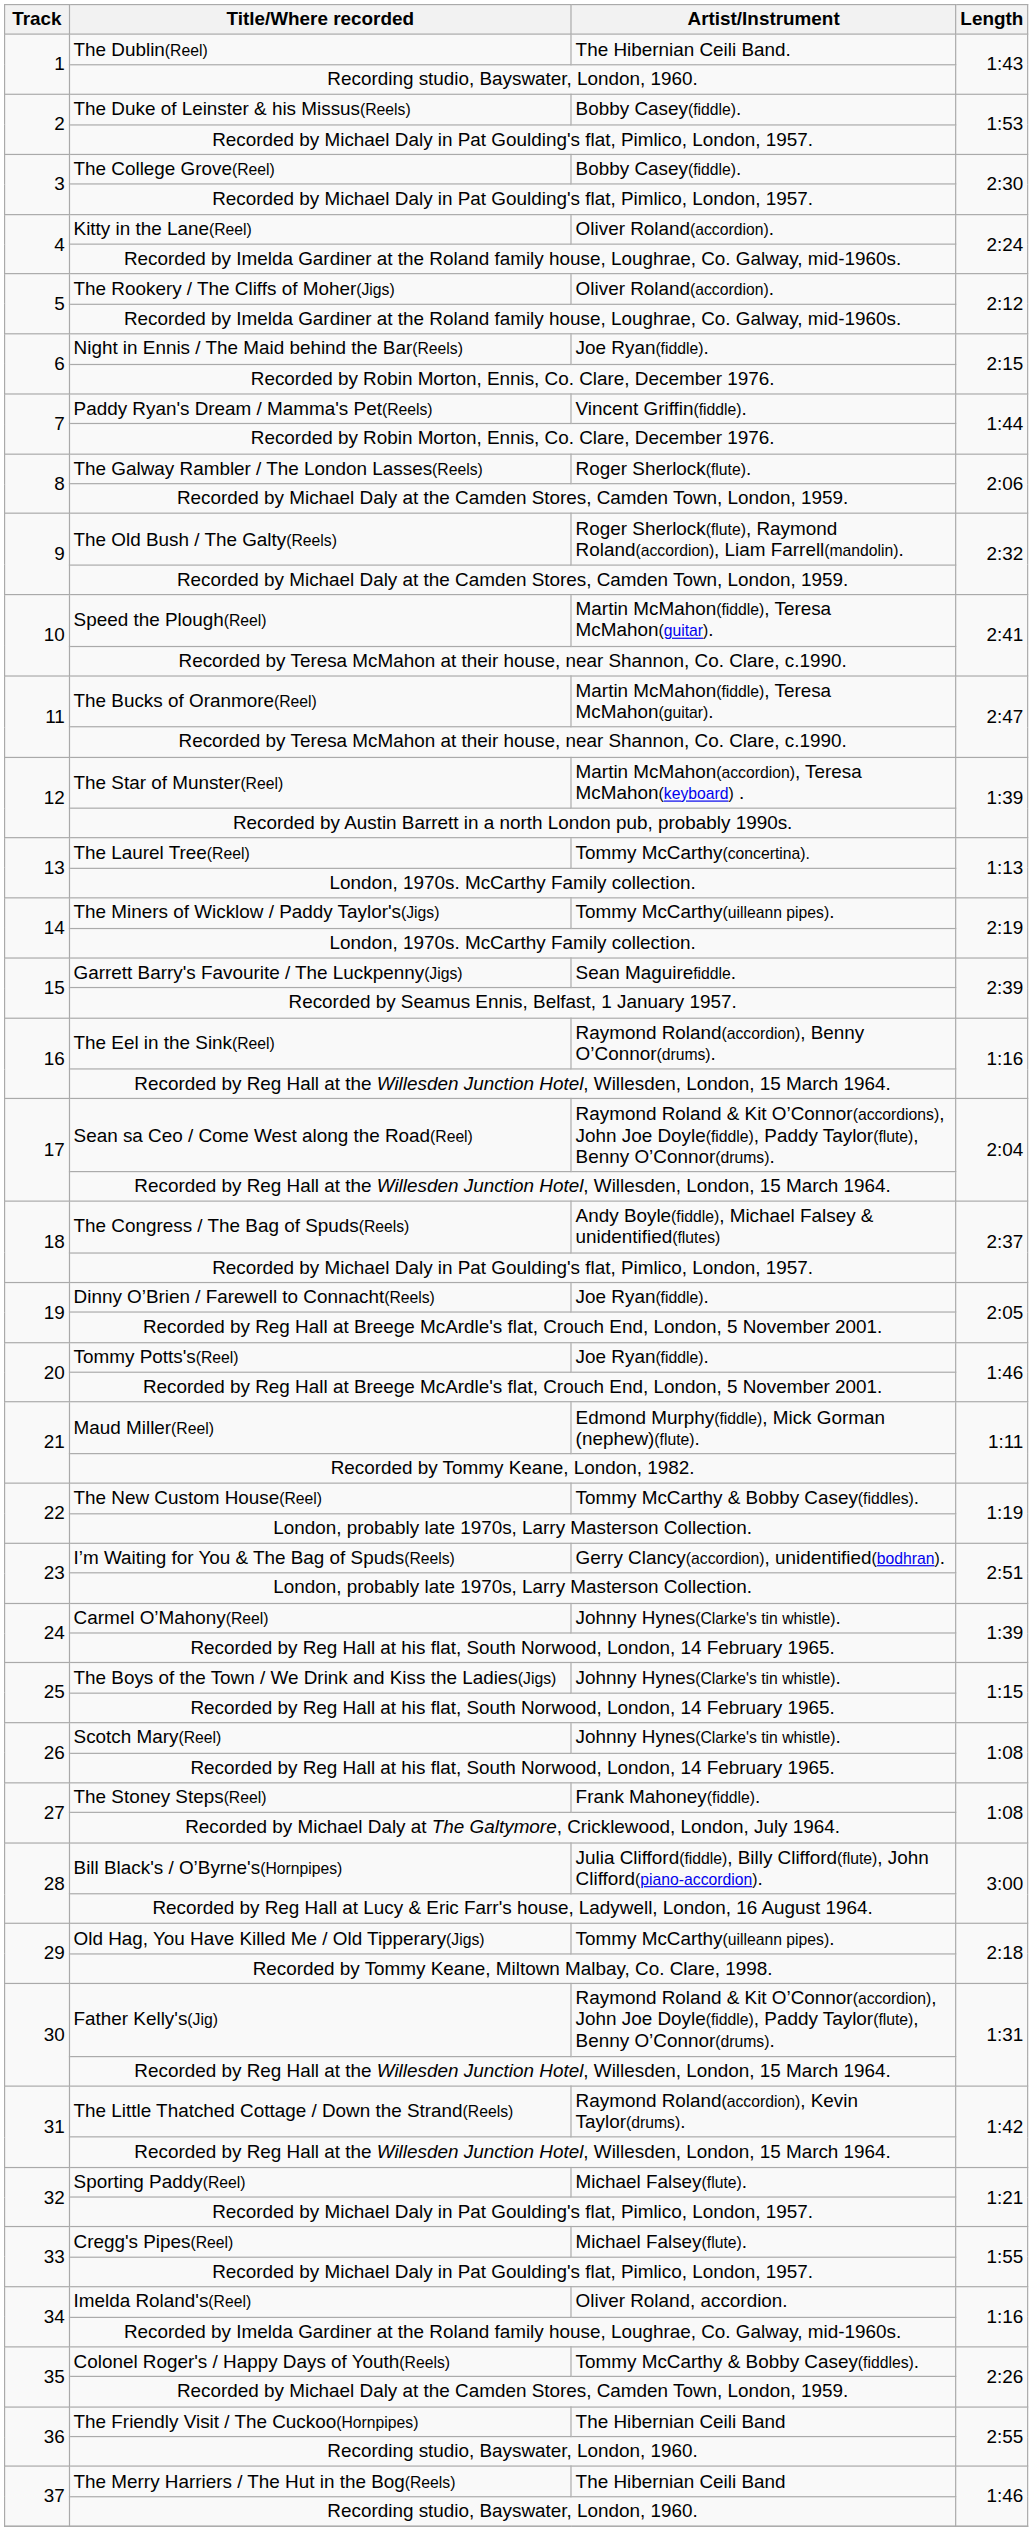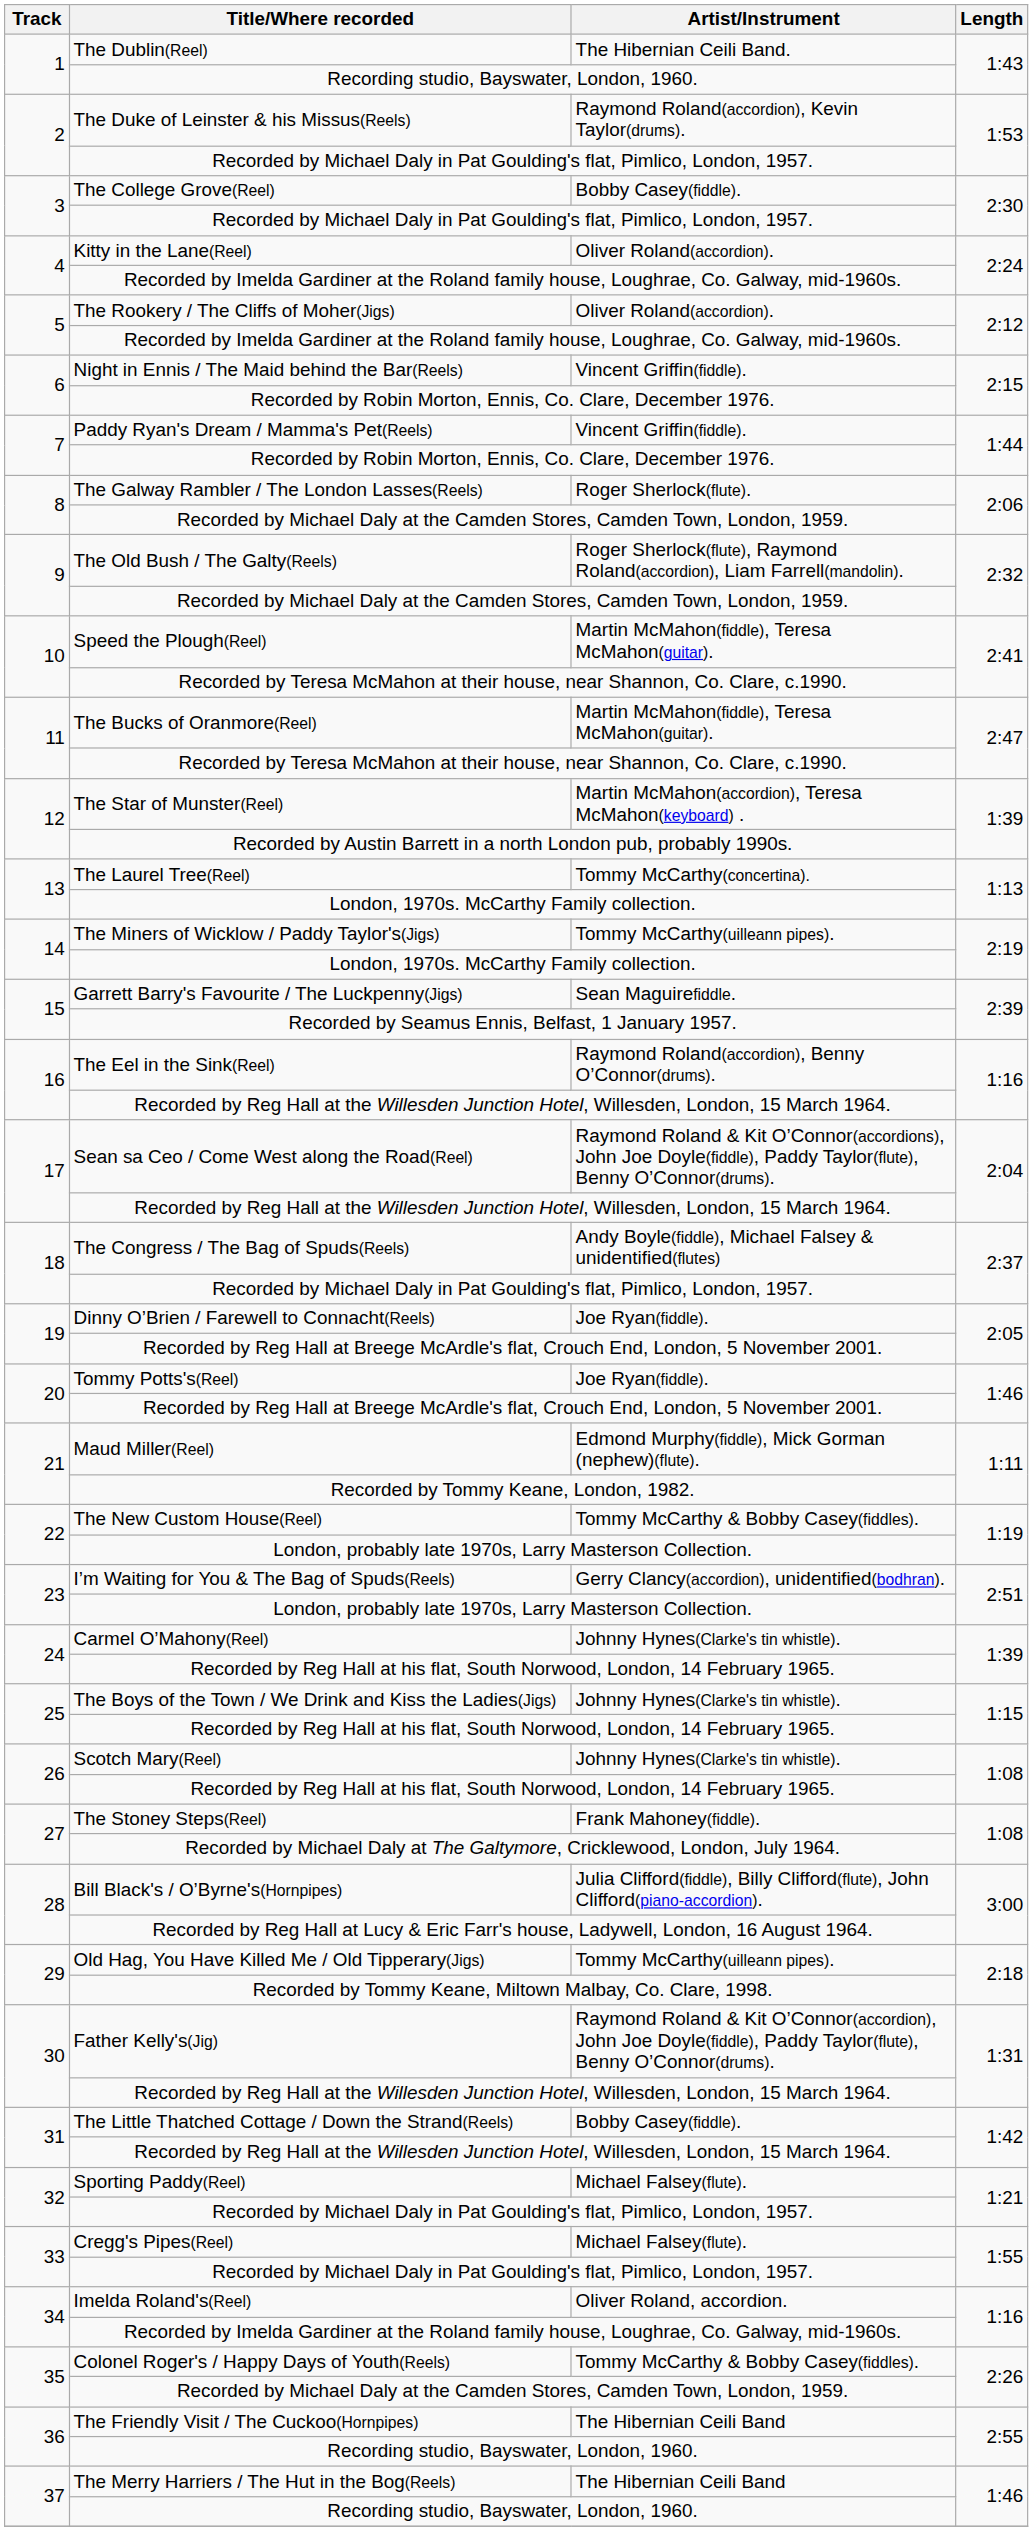 <table class="wikitable collapsible collapsed">
 <tr>
 <th style="width:  50px">Track</th>
 <th style="width: 550px">Title/Where recorded</th>
 <th style="width: 400px">Artist/Instrument</th>
 <th style="width:  50px">Length</th>
 </tr>
 <tr>
 <td rowspan=2 style="text-align: right;">1</td>
 <td>The Dublin<small>(Reel)</small></td>
 <td>The Hibernian Ceili Band.</td>
 <td rowspan=2 style="text-align: right;">1:43</td>
 </tr>
 <tr>
 <td colspan=2 style="text-align: center;">Recording studio, Bayswater, London, 1960.</td>
 </tr>
 <tr>
 <td rowspan=2 style="text-align: right;">2</td>
 <td>The Duke of Leinster & his Missus<small>(Reels)</small></td>
-<td>Bobby Casey<small>(fiddle)</small>.</td>
+<td>Raymond Roland<small>(accordion)</small>, Kevin Taylor<small>(drums)</small>.</td>
 <td rowspan=2 style="text-align: right;">1:53</td>
 </tr>
 <tr>
 <td colspan = 2 style="text-align: center">Recorded by Michael Daly in Pat Goulding's flat, Pimlico, London, 1957.</td>
 </tr>
 <tr>
 <td rowspan=2 style="text-align: right;">3</td>
 <td>The College Grove<small>(Reel)</small></td>
 <td>Bobby Casey<small>(fiddle)</small>.</td>
 <td rowspan=2 style="text-align: right;">2:30</td>
 </tr>
 <tr>
 <td colspan = 2 style="text-align: center">Recorded by Michael Daly in Pat Goulding's flat, Pimlico, London, 1957.</td>
 </tr>
 <tr>
 <td rowspan=2 style="text-align: right;">4</td>
 <td>Kitty in the Lane<small>(Reel)</small></td>
 <td>Oliver Roland<small>(accordion)</small>.</td>
 <td rowspan=2 style="text-align: right;">2:24</td>
 </tr>
 <tr>
 <td colspan = 2 style="text-align: center">Recorded by Imelda Gardiner at the Roland family house, Loughrae, Co. Galway, mid-1960s.</td>
 </tr>
 <tr>
 <td rowspan=2 style="text-align: right;">5</td>
 <td>The Rookery / The Cliffs of Moher<small>(Jigs)</small></td>
 <td>Oliver Roland<small>(accordion)</small>.</td>
 <td rowspan=2 style="text-align: right;">2:12</td>
 </tr>
 <tr>
 <td colspan = 2 style="text-align: center">Recorded by Imelda Gardiner at the Roland family house, Loughrae, Co. Galway, mid-1960s.</td>
 </tr>
 <tr>
 <td rowspan=2 style="text-align: right;">6</td>
 <td>Night in Ennis / The Maid behind the Bar<small>(Reels)</small></td>
-<td>Joe Ryan<small>(fiddle)</small>.</td>
+<td>Vincent Griffin<small>(fiddle)</small>.</td>
 <td rowspan=2 style="text-align: right;">2:15</td>
 </tr>
 <tr>
 <td colspan = 2 style="text-align: center">Recorded by Robin Morton, Ennis, Co. Clare, December 1976.</td>
 </tr>
 <tr>
 <td rowspan=2 style="text-align: right;">7</td>
 <td>Paddy Ryan's Dream / Mamma's Pet<small>(Reels)</small></td>
 <td>Vincent Griffin<small>(fiddle)</small>.</td>
 <td rowspan=2 style="text-align: right;">1:44</td>
 </tr>
 <tr>
 <td colspan = 2 style="text-align: center">Recorded by Robin Morton, Ennis, Co. Clare, December 1976.</td>
 </tr>
 <tr>
 <td rowspan=2 style="text-align: right;">8</td>
 <td>The Galway Rambler / The London Lasses<small>(Reels)</small></td>
 <td>Roger Sherlock<small>(flute)</small>.</td>
 <td rowspan=2 style="text-align: right;">2:06</td>
 </tr>
 <tr>
 <td colspan = 2 style="text-align: center">Recorded by Michael Daly at the Camden Stores, Camden Town, London, 1959.</td>
 </tr>
 <tr>
 <td rowspan=2 style="text-align: right;">9</td>
 <td>The Old Bush / The Galty<small>(Reels)</small></td>
 <td>Roger Sherlock<small>(flute)</small>, Raymond Roland<small>(accordion)</small>, Liam Farrell<small>(mandolin)</small>.</td>
 <td rowspan=2 style="text-align: right;">2:32</td>
 </tr>
 <tr>
 <td colspan = 2 style="text-align: center">Recorded by Michael Daly at the Camden Stores, Camden Town, London, 1959.</td>
 </tr>
 <tr>
 <td rowspan=2 style="text-align: right;">10</td>
 <td>Speed the Plough<small>(Reel)</small></td>
 <td>Martin McMahon<small>(fiddle)</small>, Teresa McMahon<small>(<a href='#'>guitar</a>)</small>.</td>
 <td rowspan=2 style="text-align: right;">2:41</td>
 </tr>
 <tr>
 <td colspan = 2 style="text-align: center">Recorded by Teresa McMahon at their house, near Shannon, Co. Clare, c.1990.</td>
 </tr>
 <tr>
 <td rowspan=2 style="text-align: right;">11</td>
 <td>The Bucks of Oranmore<small>(Reel)</small></td>
 <td>Martin McMahon<small>(fiddle)</small>, Teresa McMahon<small>(guitar)</small>.</td>
 <td rowspan=2 style="text-align: right;">2:47</td>
 </tr>
 <tr>
 <td colspan = 2 style="text-align: center">Recorded by Teresa McMahon at their house, near Shannon, Co. Clare, c.1990.</td>
 </tr>
 <tr>
 <td rowspan=2 style="text-align: right;">12</td>
 <td>The Star of Munster<small>(Reel)</small></td>
 <td>Martin McMahon<small>(accordion)</small>, Teresa McMahon<small>(<a href='#'>keyboard</a>)</small> .</td>
 <td rowspan=2 style="text-align: right;">1:39</td>
 </tr>
 <tr>
 <td colspan = 2 style="text-align: center">Recorded by Austin Barrett in a north London pub, probably 1990s.</td>
 </tr>
 <tr>
 <td rowspan=2 style="text-align: right;">13</td>
 <td>The Laurel Tree<small>(Reel)</small></td>
 <td>Tommy McCarthy<small>(concertina).</small></td>
 <td rowspan=2 style="text-align: right;">1:13</td>
 </tr>
 <tr>
 <td colspan=2  style="text-align: center;">London, 1970s. McCarthy Family collection.</td>
 </tr>
 <tr>
 <td rowspan=2 style="text-align: right;">14</td>
 <td>The Miners of Wicklow / Paddy Taylor's<small>(Jigs)</small></td>
 <td>Tommy McCarthy<small>(uilleann pipes)</small>.</td>
 <td rowspan=2 style="text-align: right;">2:19</td>
 </tr>
 <tr>
 <td colspan=2  style="text-align: center;">London, 1970s. McCarthy Family collection.</td>
 </tr>
 <tr>
 <td rowspan=2 style="text-align: right;">15</td>
 <td>Garrett Barry's Favourite / The Luckpenny<small>(Jigs)</small></td>
 <td>Sean Maguire<small>fiddle</small>.</td>
 <td rowspan=2 style="text-align: right;">2:39</td>
 </tr>
 <tr>
 <td colspan = 2 style="text-align: center">Recorded by Seamus Ennis, Belfast, 1 January 1957.</td>
 </tr>
 <tr>
 <td rowspan=2 style="text-align: right;">16</td>
 <td>The Eel in the Sink<small>(Reel)</small></td>
 <td>Raymond Roland<small>(accordion)</small>, Benny O’Connor<small>(drums)</small>.</td>
 <td rowspan=2 style="text-align: right;">1:16</td>
 </tr>
 <tr>
 <td colspan = 2 style="text-align: center">Recorded by Reg Hall at the <em>Willesden Junction Hotel</em>, Willesden, London, 15 March 1964.</td>
 </tr>
 <tr>
 <td rowspan=2 style="text-align: right;">17</td>
 <td>Sean sa Ceo / Come West along the Road<small>(Reel)</small></td>
 <td>Raymond Roland & Kit O’Connor<small>(accordions)</small>, John Joe Doyle<small>(fiddle)</small>, Paddy Taylor<small>(flute)</small>, Benny O’Connor<small>(drums)</small>.</td>
 <td rowspan=2 style="text-align: right;">2:04</td>
 </tr>
 <tr>
 <td colspan = 2 style="text-align: center">Recorded by Reg Hall at the <em>Willesden Junction Hotel</em>, Willesden, London, 15 March 1964.</td>
 </tr>
 <tr>
 <td rowspan=2 style="text-align: right;">18</td>
 <td>The Congress / The Bag of Spuds<small>(Reels)</small></td>
 <td>Andy Boyle<small>(fiddle)</small>, Michael Falsey & unidentified<small>(flutes)</small></td>
 <td rowspan=2 style="text-align: right;">2:37</td>
 </tr>
 <tr>
 <td colspan = 2 style="text-align: center">Recorded by Michael Daly in Pat Goulding's flat, Pimlico, London, 1957.</td>
 </tr>
 <tr>
 <td rowspan=2 style="text-align: right;">19</td>
 <td>Dinny O’Brien / Farewell to Connacht<small>(Reels)</small></td>
 <td>Joe Ryan<small>(fiddle)</small>.</td>
 <td rowspan=2 style="text-align: right;">2:05</td>
 </tr>
 <tr>
 <td colspan = 2 style="text-align: center">Recorded by Reg Hall at Breege McArdle's flat, Crouch End, London, 5 November 2001.</td>
 </tr>
 <tr>
 <td rowspan=2 style="text-align: right;">20</td>
 <td>Tommy Potts's<small>(Reel)</small></td>
 <td>Joe Ryan<small>(fiddle)</small>.</td>
 <td rowspan=2 style="text-align: right;">1:46</td>
 </tr>
 <tr>
 <td colspan = 2 style="text-align: center">Recorded by Reg Hall at Breege McArdle's flat, Crouch End, London, 5 November 2001.</td>
 </tr>
 <tr>
 <td rowspan=2 style="text-align: right;">21</td>
 <td>Maud Miller<small>(Reel)</small></td>
 <td>Edmond Murphy<small>(fiddle)</small>, Mick Gorman (nephew)<small>(flute)</small>.</td>
 <td rowspan=2 style="text-align: right;">1:11</td>
 </tr>
 <tr>
 <td colspan = 2 style="text-align: center">Recorded by Tommy Keane, London, 1982.</td>
 </tr>
 <tr>
 <td rowspan=2 style="text-align: right;">22</td>
 <td>The New Custom House<small>(Reel)</small></td>
 <td>Tommy McCarthy & Bobby Casey<small>(fiddles)</small>.</td>
 <td rowspan=2 style="text-align: right;">1:19</td>
 </tr>
 <tr>
 <td colspan=2  style="text-align: center">London, probably late 1970s, Larry Masterson Collection.</td>
 </tr>
 <tr>
 <td rowspan=2 style="text-align: right;">23</td>
 <td>I’m Waiting for You & The Bag of Spuds<small>(Reels)</small></td>
 <td>Gerry Clancy<small>(accordion)</small>, unidentified<small>(<a href='#'>bodhran</a>)</small>.</td>
 <td rowspan=2 style="text-align: right;">2:51</td>
 </tr>
 <tr>
 <td colspan=2  style="text-align: center;">London, probably late 1970s, Larry Masterson Collection.</td>
 </tr>
 <tr>
 <td rowspan=2 style="text-align: right;">24</td>
 <td>Carmel O’Mahony<small>(Reel)</small></td>
 <td>Johnny Hynes<small>(Clarke's tin whistle)</small>.</td>
 <td rowspan=2 style="text-align: right;">1:39</td>
 </tr>
 <tr>
 <td colspan = 2 style="text-align: center">Recorded by Reg Hall at his flat, South Norwood, London, 14 February 1965.</td>
 </tr>
 <tr>
 <td rowspan=2 style="text-align: right;">25</td>
 <td>The Boys of the Town / We Drink and Kiss the Ladies<small>(Jigs)</small></td>
 <td>Johnny Hynes<small>(Clarke's tin whistle)</small>.</td>
 <td rowspan=2 style="text-align: right;">1:15</td>
 </tr>
 <tr>
 <td colspan = 2 style="text-align: center">Recorded by Reg Hall at his flat, South Norwood, London, 14 February 1965.</td>
 </tr>
 <tr>
 <td rowspan=2 style="text-align: right;">26</td>
 <td>Scotch Mary<small>(Reel)</small></td>
 <td>Johnny Hynes<small>(Clarke's tin whistle)</small>.</td>
 <td rowspan=2 style="text-align: right;">1:08</td>
 </tr>
 <tr>
 <td colspan = 2 style="text-align: center">Recorded by Reg Hall at his flat, South Norwood, London, 14 February 1965.</td>
 </tr>
 <tr>
 <td rowspan=2 style="text-align: right;">27</td>
 <td>The Stoney Steps<small>(Reel)</small></td>
 <td>Frank Mahoney<small>(fiddle)</small>.</td>
 <td rowspan=2 style="text-align: right;">1:08</td>
 </tr>
 <tr>
 <td colspan = 2 style="text-align: center">Recorded by Michael Daly at <em>The Galtymore</em>, Cricklewood, London, July 1964.</td>
 </tr>
 <tr>
 <td rowspan=2 style="text-align: right;">28</td>
 <td>Bill Black's / O’Byrne's<small>(Hornpipes)</small></td>
 <td>Julia Clifford<small>(fiddle)</small>, Billy Clifford<small>(flute)</small>, John Clifford<small>(<a href='#'>piano-accordion</a>)</small>.</td>
 <td rowspan=2 style="text-align: right;">3:00</td>
 </tr>
 <tr>
 <td colspan = 2 style="text-align: center">Recorded by Reg Hall at Lucy & Eric Farr's house, Ladywell, London, 16 August 1964.</td>
 </tr>
 <tr>
 <td rowspan=2 style="text-align: right;">29</td>
 <td>Old Hag, You Have Killed Me / Old Tipperary<small>(Jigs)</small></td>
 <td>Tommy McCarthy<small>(uilleann pipes)</small>.</td>
 <td rowspan=2 style="text-align: right;">2:18</td>
 </tr>
 <tr>
 <td colspan = 2 style="text-align: center">Recorded by Tommy Keane, Miltown Malbay, Co. Clare, 1998.</td>
 </tr>
 <tr>
 <td rowspan=2 style="text-align: right;">30</td>
 <td>Father Kelly's<small>(Jig)</small></td>
 <td>Raymond Roland & Kit O’Connor<small>(accordion)</small>, John Joe Doyle<small>(fiddle)</small>, Paddy Taylor<small>(flute)</small>, Benny O’Connor<small>(drums)</small>.</td>
 <td rowspan=2 style="text-align: right;">1:31</td>
 </tr>
 <tr>
 <td colspan = 2 style="text-align: center">Recorded by Reg Hall at the <em>Willesden Junction Hotel</em>, Willesden, London, 15 March 1964.</td>
 </tr>
 <tr>
 <td rowspan=2 style="text-align: right;">31</td>
 <td>The Little Thatched Cottage / Down the Strand<small>(Reels)</small></td>
-<td>Raymond Roland<small>(accordion)</small>, Kevin Taylor<small>(drums)</small>.</td>
+<td>Bobby Casey<small>(fiddle)</small>.</td>
 <td rowspan=2 style="text-align: right;">1:42</td>
 </tr>
 <tr>
 <td colspan = 2 style="text-align: center">Recorded by Reg Hall at the <em>Willesden Junction Hotel</em>, Willesden, London, 15 March 1964.</td>
 </tr>
 <tr>
 <td rowspan=2 style="text-align: right;">32</td>
 <td>Sporting Paddy<small>(Reel)</small></td>
 <td>Michael Falsey<small>(flute)</small>.</td>
 <td rowspan=2 style="text-align: right;">1:21</td>
 </tr>
 <tr>
 <td colspan = 2 style="text-align: center">Recorded by Michael Daly in Pat Goulding's flat, Pimlico, London, 1957.</td>
 </tr>
 <tr>
 <td rowspan=2 style="text-align: right;">33</td>
 <td>Cregg's Pipes<small>(Reel)</small></td>
 <td>Michael Falsey<small>(flute)</small>.</td>
 <td rowspan=2 style="text-align: right;">1:55</td>
 </tr>
 <tr>
 <td colspan = 2 style="text-align: center">Recorded by Michael Daly in Pat Goulding's flat, Pimlico, London, 1957.</td>
 </tr>
 <tr>
 <td rowspan=2 style="text-align: right;">34</td>
 <td>Imelda Roland's<small>(Reel)</small></td>
 <td>Oliver Roland, accordion.</td>
 <td rowspan=2 style="text-align: right;">1:16</td>
 </tr>
 <tr>
 <td colspan = 2 style="text-align: center">Recorded by Imelda Gardiner at the Roland family house, Loughrae, Co. Galway, mid-1960s.</td>
 </tr>
 <tr>
 <td rowspan=2 style="text-align: right;">35</td>
 <td>Colonel Roger's / Happy Days of Youth<small>(Reels)</small></td>
 <td>Tommy McCarthy & Bobby Casey<small>(fiddles)</small>.</td>
 <td rowspan=2 style="text-align: right;">2:26</td>
 </tr>
 <tr>
 <td colspan = 2 style="text-align: center">Recorded by Michael Daly at the Camden Stores, Camden Town, London, 1959.</td>
 </tr>
 <tr>
 <td rowspan=2 style="text-align: right;">36</td>
 <td>The Friendly Visit / The Cuckoo<small>(Hornpipes)</small></td>
 <td>The Hibernian Ceili Band</td>
 <td rowspan=2 style="text-align: right;">2:55</td>
 </tr>
 <tr>
 <td colspan=2 style="text-align: center;">Recording studio, Bayswater, London, 1960.</td>
 </tr>
 <tr>
 <td rowspan=2 style="text-align: right;">37</td>
 <td>The Merry Harriers / The Hut in the Bog<small>(Reels)</small></td>
 <td>The Hibernian Ceili Band</td>
 <td rowspan=2 style="text-align: right;">1:46</td>
 </tr>
 <tr>
 <td colspan=2 style="text-align: center;">Recording studio, Bayswater, London, 1960.</td>
 </tr>
 <tr>
 </tr>
 </table>
